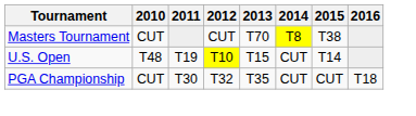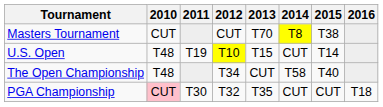 <table class="wikitable" style="font-size:95%;text-align:center;">
 <tr>
 <th>Tournament</th>
 <th>2010</th>
 <th>2011</th>
 <th>2012</th>
 <th>2013</th>
 <th>2014</th>
 <th>2015</th>
 <th>2016</th>
 </tr>
 <tr>
 <td align=left><a href='#'>Masters Tournament</a></td>
 <td>CUT</td>
 <td style="background:#eeeeee;"></td>
 <td>CUT</td>
 <td>T70</td>
 <td style="background:yellow;">T8</td>
 <td>T38</td>
 <td style="background:#eeeeee;"></td>
 </tr>
 <tr>
 <td align=left><a href='#'>U.S. Open</a></td>
 <td>T48</td>
 <td>T19</td>
 <td style="background:yellow;">T10</td>
 <td>T15</td>
 <td>CUT</td>
 <td>T14</td>
 <td style="background:#eeeeee;"></td>
 </tr>
 <tr>
+<td align=left><a href='#'>The Open Championship</a></td>
+<td>T48</td>
+<td style="background:#eeeeee;"></td>
+<td>T34</td>
+<td>CUT</td>
+<td>T58</td>
+<td>T40</td>
+<td style="background:#eeeeee;"></td>
+</tr>
+<tr>
 <td align=left><a href='#'>PGA Championship</a></td>
-<td>CUT</td>
+<td style="background: pink;">CUT</td>
 <td>T30</td>
 <td>T32</td>
 <td>T35</td>
 <td>CUT</td>
 <td>CUT</td>
 <td>T18</td>
 </tr>
 </table>
